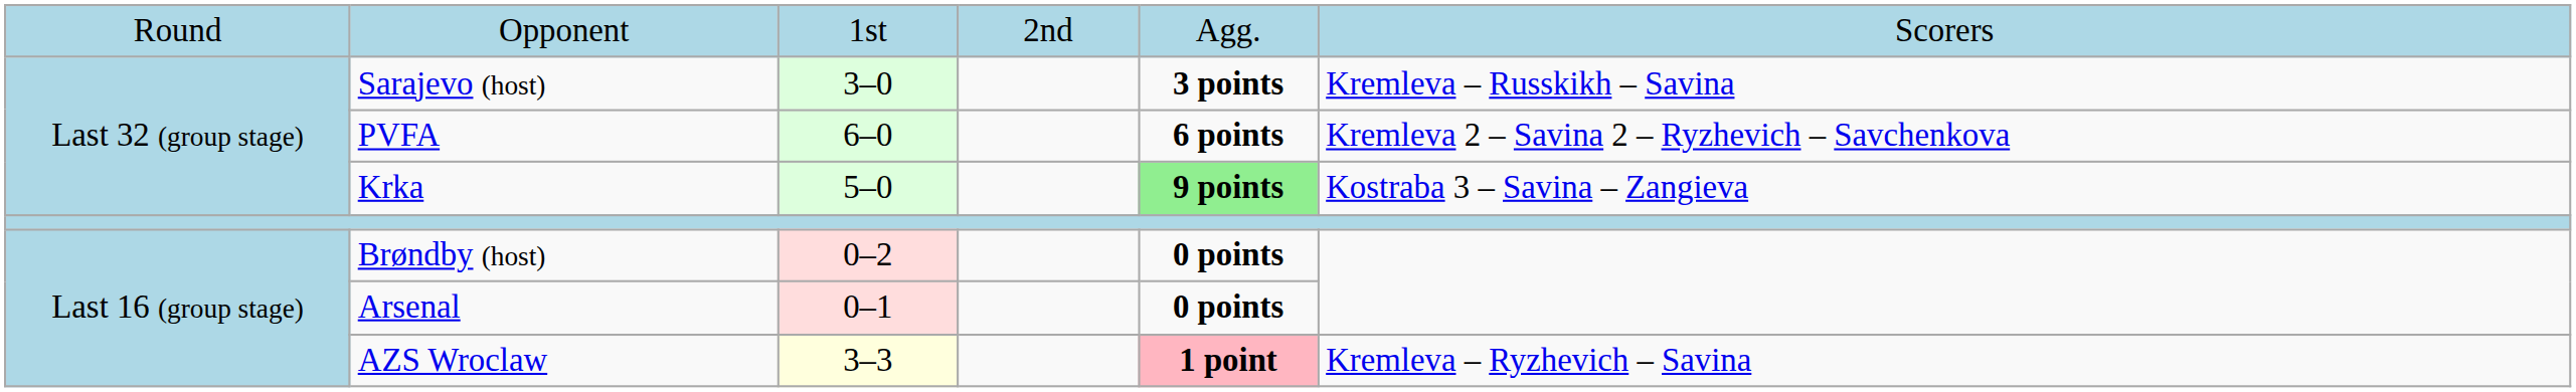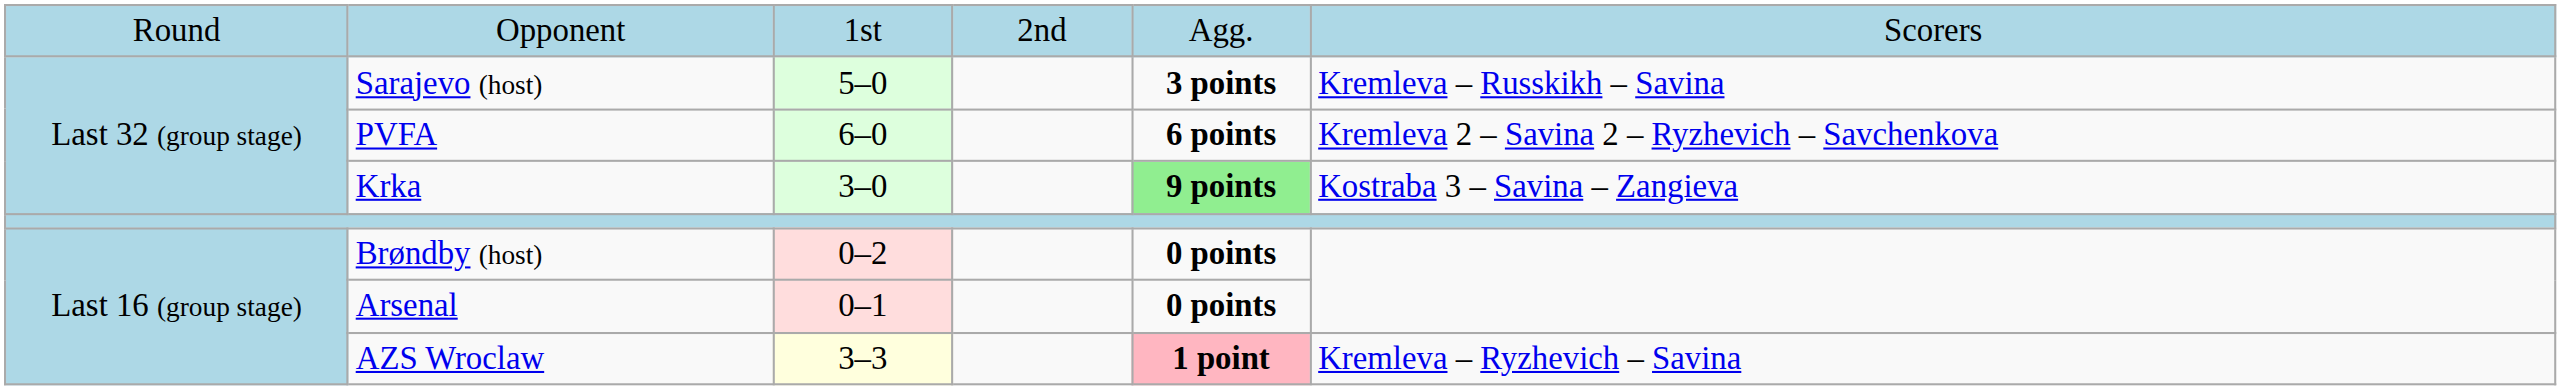 <table class="wikitable" style="text-align:center">
 <tr bgcolor=lightblue>
 <td width=160px>Round</td>
 <td width=200px>Opponent</td>
 <td width=80px>1st</td>
 <td width=80px>2nd</td>
 <td width=80px>Agg.</td>
 <td width=600px>Scorers</td>
 </tr>
 <tr>
 <td rowspan=3 bgcolor=lightblue>Last 32 <small>(group stage)</small></td>
 <td align=left> <a href='#'>Sarajevo</a> <small>(host)</small></td>
-<td bgcolor="#ddffdd">3–0</td>
+<td bgcolor="#ddffdd">5–0</td>
 <td></td>
 <td><strong>3 points</strong></td>
 <td align=left><a href='#'>Kremleva</a> – <a href='#'>Russkikh</a> – <a href='#'>Savina</a></td>
 </tr>
 <tr>
 <td align=left> <a href='#'>PVFA</a></td>
 <td bgcolor="#ddffdd">6–0</td>
 <td></td>
 <td><strong>6 points</strong></td>
 <td align=left><a href='#'>Kremleva</a> 2 – <a href='#'>Savina</a> 2 – <a href='#'>Ryzhevich</a> – <a href='#'>Savchenkova</a></td>
 </tr>
 <tr>
 <td align=left> <a href='#'>Krka</a></td>
-<td bgcolor="#ddffdd">5–0</td>
+<td bgcolor="#ddffdd">3–0</td>
 <td></td>
 <td bgcolor=lightgreen><strong>9 points</strong></td>
 <td align=left><a href='#'>Kostraba</a> 3 – <a href='#'>Savina</a> – <a href='#'>Zangieva</a></td>
 </tr>
 <tr bgcolor=lightblue>
 <td colspan=6></td>
 </tr>
 <tr>
 <td rowspan=3 bgcolor=lightblue>Last 16 <small>(group stage)</small></td>
 <td align=left> <a href='#'>Brøndby</a> <small>(host)</small></td>
 <td bgcolor="#ffdddd">0–2</td>
 <td></td>
 <td><strong>0 points</strong></td>
 </tr>
 <tr>
 <td align=left> <a href='#'>Arsenal</a></td>
 <td bgcolor="#ffdddd">0–1</td>
 <td></td>
 <td><strong>0 points</strong></td>
 </tr>
 <tr>
 <td align=left> <a href='#'>AZS Wroclaw</a></td>
 <td bgcolor="#ffffdd">3–3</td>
 <td></td>
 <td bgcolor=lightpink><strong>1 point</strong></td>
 <td align=left><a href='#'>Kremleva</a> – <a href='#'>Ryzhevich</a> – <a href='#'>Savina</a></td>
 </tr>
 </table>
